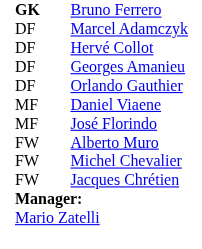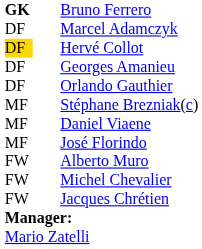 <table style="font-size: 90%" cellspacing="0" cellpadding="0" align=center>
 <tr>
 <td colspan=4></td>
 </tr>
 <tr>
 <th width=25></th>
 <th width=25></th>
 </tr>
 <tr>
 <td><strong>GK</strong></td>
 <td><strong> </strong></td>
 <td> <a href='#'>Bruno Ferrero</a></td>
 </tr>
 <tr>
 <td>DF</td>
 <td><strong> </strong></td>
 <td> <a href='#'>Marcel Adamczyk</a></td>
 </tr>
 <tr>
-<td>DF</td>
+<td style="background: gold;">DF</td>
 <td><strong> </strong></td>
 <td> <a href='#'>Hervé Collot</a></td>
 </tr>
 <tr>
 <td>DF</td>
 <td><strong> </strong></td>
 <td> <a href='#'>Georges Amanieu</a></td>
 </tr>
 <tr>
 <td>DF</td>
 <td><strong> </strong></td>
 <td> <a href='#'>Orlando Gauthier</a></td>
+</tr>
+<tr>
+<td>MF</td>
+<td><strong> </strong></td>
+<td> <a href='#'>Stéphane Brezniak</a></td>
+<td>(<a href='#'>c</a>)</td>
 </tr>
 <tr>
 <td>MF</td>
 <td><strong> </strong></td>
 <td>  <a href='#'>Daniel Viaene</a></td>
 </tr>
 <tr>
 <td>MF</td>
 <td><strong> </strong></td>
 <td> <a href='#'>José Florindo</a></td>
 </tr>
 <tr>
 <td>FW</td>
 <td><strong> </strong></td>
 <td>  <a href='#'>Alberto Muro</a></td>
 </tr>
 <tr>
 <td>FW</td>
 <td><strong> </strong></td>
 <td> <a href='#'>Michel Chevalier</a></td>
 </tr>
 <tr>
 <td>FW</td>
 <td><strong> </strong></td>
 <td> <a href='#'>Jacques Chrétien</a></td>
 </tr>
 <tr>
 <td colspan=3><strong>Manager:</strong></td>
 </tr>
 <tr>
 <td colspan=4> <a href='#'>Mario Zatelli</a></td>
 </tr>
 </table>
